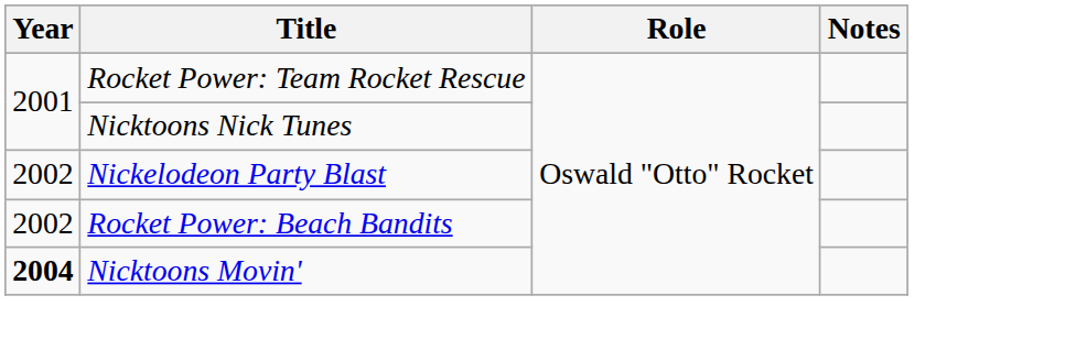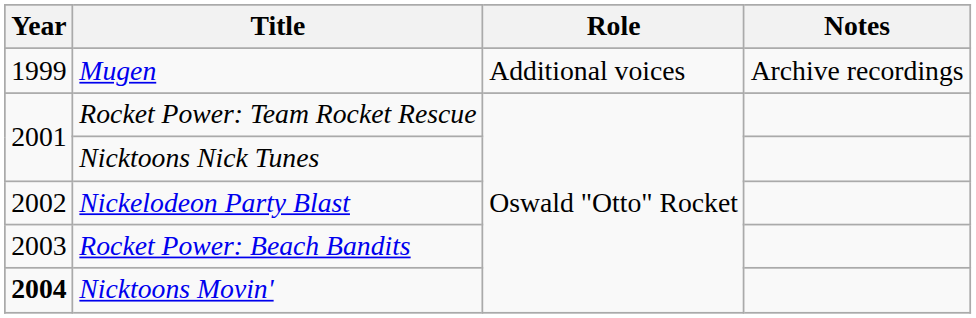 <table class="wikitable sortable">
 <tr>
 <th>Year</th>
 <th>Title</th>
 <th>Role</th>
 <th>Notes</th>
+</tr>
+<tr>
+<td>1999</td>
+<td><em><a href='#'>Mugen</a></em></td>
+<td>Additional voices</td>
+<td>Archive recordings</td>
 </tr>
 <tr>
 <td rowspan="2">2001</td>
 <td><em>Rocket Power: Team Rocket Rescue</em></td>
 <td rowspan="5">Oswald "Otto" Rocket</td>
 <td></td>
 </tr>
 <tr>
 <td><em>Nicktoons Nick Tunes</em></td>
 <td></td>
 </tr>
 <tr>
 <td>2002</td>
 <td><em><a href='#'>Nickelodeon Party Blast</a></em></td>
 <td></td>
 </tr>
 <tr>
-<td>2002</td>
+<td>2003</td>
 <td><em><a href='#'>Rocket Power: Beach Bandits</a></em></td>
 <td></td>
 </tr>
 <tr>
 <td><strong>2004</strong></td>
 <td><em><a href='#'>Nicktoons Movin'</a></em></td>
 <td></td>
 </tr>
 </table>
